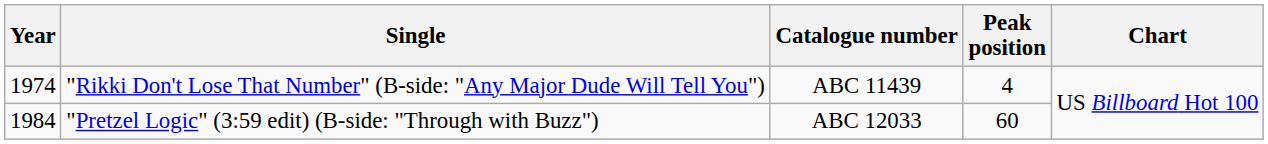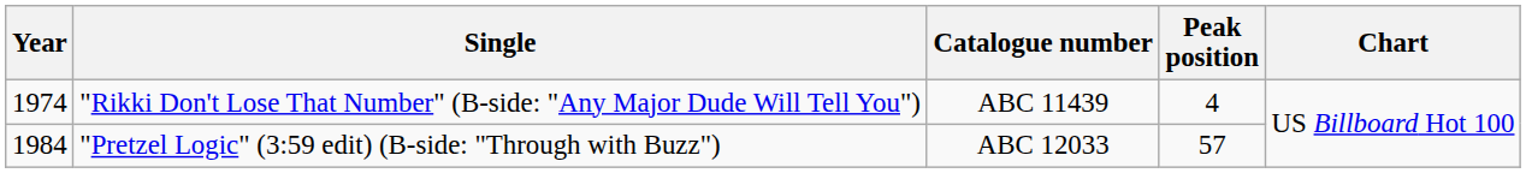 <table class="wikitable plainrowheaders" style="text-align:center">
 <tr>
 <th>Year</th>
 <th>Single</th>
 <th>Catalogue number</th>
 <th>Peak<br>position</th>
 <th>Chart</th>
 </tr>
 <tr>
 <td>1974</td>
 <td style="text-align: left;">"<a href='#'>Rikki Don't Lose That Number</a>" (B-side: "<a href='#'>Any Major Dude Will Tell You</a>")</td>
 <td>ABC 11439</td>
 <td>4</td>
 <td rowspan="2">US <a href='#'><em>Billboard</em> Hot 100</a></td>
 </tr>
 <tr>
 <td>1984</td>
 <td style="text-align: left;">"<a href='#'>Pretzel Logic</a>" (3:59 edit) (B-side: "Through with Buzz")</td>
 <td>ABC 12033</td>
-<td>60</td>
+<td>57</td>
 </tr>
 </table>
